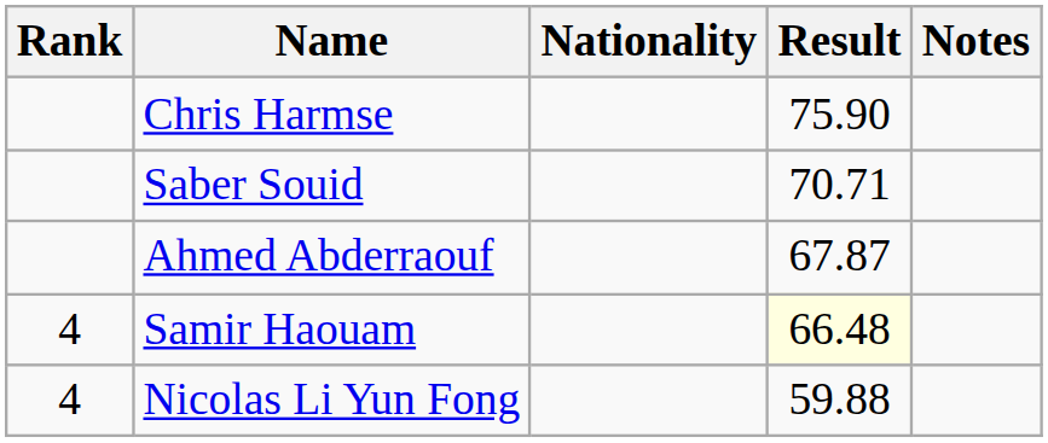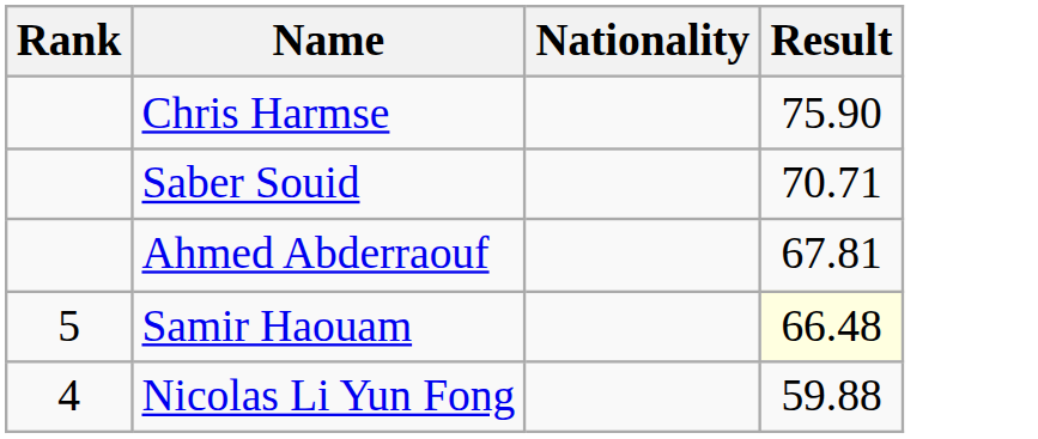 <table class="wikitable sortable" style="text-align:center">
 <tr>
 <th>Rank</th>
 <th>Name</th>
 <th>Nationality</th>
 <th>Result</th>
-<th>Notes</th>
 </tr>
 <tr>
 <td></td>
 <td align=left><a href='#'>Chris Harmse</a></td>
 <td align=left></td>
 <td>75.90</td>
-<td></td>
 </tr>
 <tr>
 <td></td>
 <td align=left><a href='#'>Saber Souid</a></td>
 <td align=left></td>
 <td>70.71</td>
-<td></td>
 </tr>
 <tr>
 <td></td>
 <td align=left><a href='#'>Ahmed Abderraouf</a></td>
 <td align=left></td>
-<td>67.87</td>
-<td></td>
+<td>67.81</td>
 </tr>
 <tr>
-<td>4</td>
+<td>5</td>
 <td align=left><a href='#'>Samir Haouam</a></td>
 <td align=left></td>
 <td style="background: lightyellow;">66.48</td>
-<td></td>
 </tr>
 <tr>
 <td>4</td>
 <td align=left><a href='#'>Nicolas Li Yun Fong</a></td>
 <td align=left></td>
 <td>59.88</td>
-<td></td>
 </tr>
 </table>
